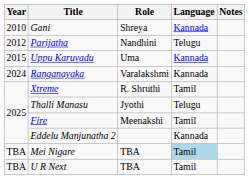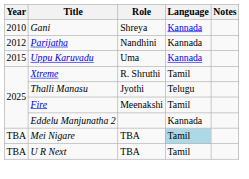 <table class="wikitable sortable">
 <tr>
 <th>Year</th>
 <th>Title</th>
 <th>Role</th>
 <th>Language</th>
 <th class= "unsortable">Notes</th>
 </tr>
 <tr>
 <td>2010</td>
 <td><em>Gani</em></td>
 <td>Shreya</td>
 <td><a href='#'>Kannada</a></td>
 <td></td>
 </tr>
 <tr>
 <td>2012</td>
 <td><em><a href='#'>Parijatha</a></em></td>
 <td>Nandhini</td>
-<td>Telugu</td>
+<td>Kannada</td>
 <td></td>
 </tr>
 <tr>
 <td>2015</td>
 <td><em><a href='#'>Uppu Karuvadu</a></em></td>
 <td>Uma</td>
 <td><a href='#'>Kannada</a></td>
-<td></td>
-</tr>
-<tr>
-<td>2024</td>
-<td><em><a href='#'>Ranganayaka</a></em></td>
-<td>Varalakshmi</td>
-<td>Kannada</td>
 <td></td>
 </tr>
 <tr>
 <td rowspan="4">2025</td>
 <td><em><a href='#'>Xtreme</a></em></td>
 <td>R. Shruthi</td>
 <td>Tamil</td>
 <td></td>
 </tr>
 <tr>
 <td><em>Thalli Manasu</em></td>
 <td>Jyothi</td>
 <td>Telugu</td>
 <td></td>
 </tr>
 <tr>
 <td><em><a href='#'>Fire</a></em></td>
 <td>Meenakshi</td>
 <td>Tamil</td>
 <td></td>
 </tr>
 <tr>
 <td><em>Eddelu Manjunatha 2</em></td>
 <td></td>
 <td>Kannada</td>
 <td></td>
 </tr>
 <tr>
 <td>TBA</td>
 <td><em>Mei Nigare</em></td>
 <td>TBA</td>
 <td style="background: lightblue;">Tamil</td>
 <td></td>
 </tr>
 <tr>
 <td>TBA</td>
 <td><em>U R Next</em></td>
 <td>TBA</td>
 <td>Tamil</td>
 <td></td>
 </tr>
 </table>
